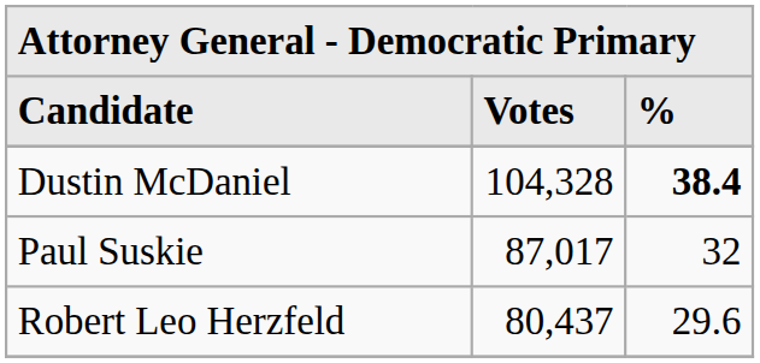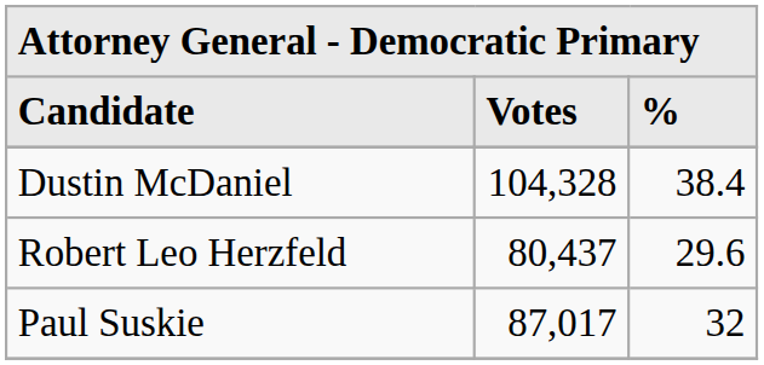 <table border="1" cellpadding="4" cellspacing="0" style="text-align:left;margin: 1em 1em 1em 0; background: #f9f9f9; border: 1px #aaa solid; border-collapse: collapse; font-size: 95%;">
 <tr style="background-color:#E9E9E9">
 <th colspan="3">Attorney General - Democratic Primary</th>
 </tr>
 <tr style="background-color:#E9E9E9">
 <th colspan="1" style="width: 170px">Candidate</th>
 <th style="width: 50px">Votes</th>
 <th style="width: 40px">%</th>
 </tr>
 <tr>
 </tr>
 <tr>
 <td>Dustin McDaniel</td>
 <td style="text-align:right;">104,328</td>
-<td style="text-align:right;"><strong>38.4</strong></td>
+<td style="text-align:right;">38.4</td>
+</tr>
+<tr>
+<td>Robert Leo Herzfeld</td>
+<td style="text-align:right;">80,437</td>
+<td style="text-align:right;">29.6</td>
 </tr>
 <tr>
 <td>Paul Suskie</td>
 <td style="text-align:right;">87,017</td>
 <td style="text-align:right;">32</td>
 </tr>
 <tr>
-<td>Robert Leo Herzfeld</td>
-<td style="text-align:right;">80,437</td>
-<td style="text-align:right;">29.6</td>
-</tr>
-<tr>
 </tr>
 </table>
